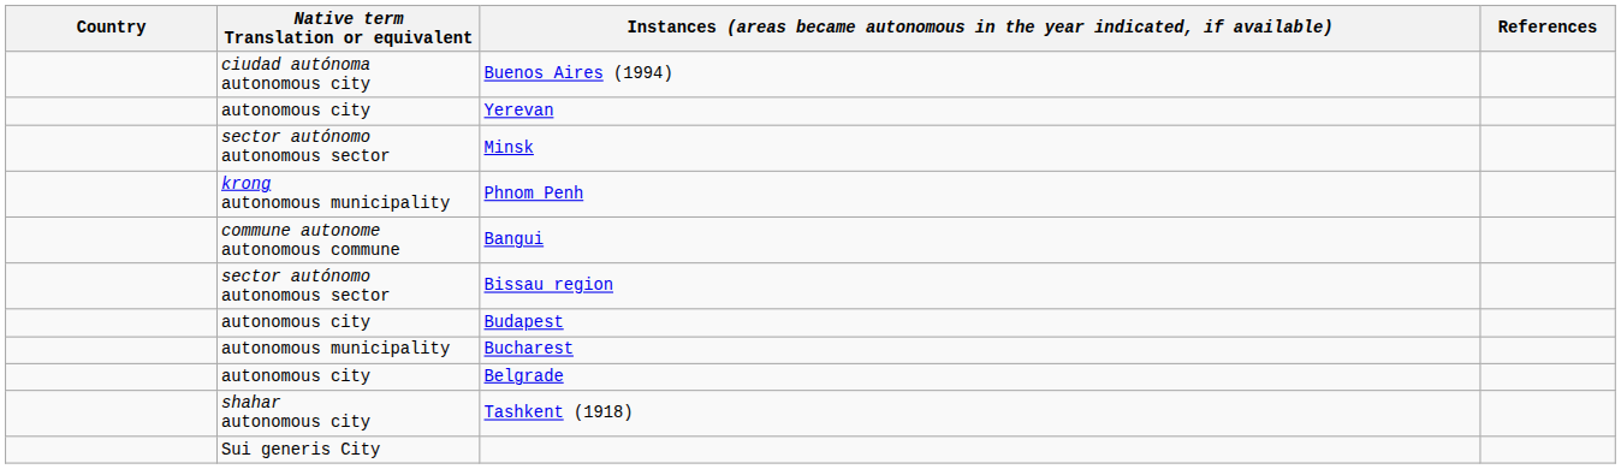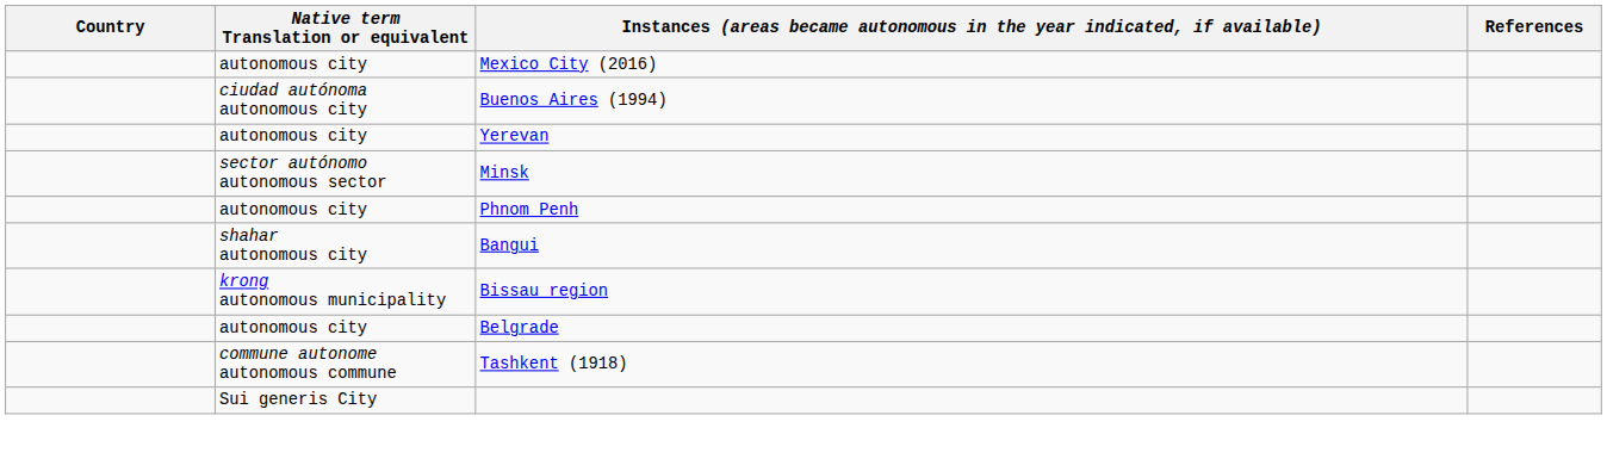 <table width="100%" class="wikitable">
 <tr>
 <th width="160px">Country</th>
 <th class="unsortable" width="200px"><em>Native term</em><br>Translation or equivalent</th>
 <th class="unsortable">Instances <em>(areas became autonomous in the year indicated, if available)</em></th>
 <th class="unsortable" width="100px">References</th>
+</tr>
+<tr>
+<td></td>
+<td>autonomous city</td>
+<td> <a href='#'>Mexico City</a> (2016)</td>
+<td align=center></td>
 </tr>
 <tr>
 <td></td>
 <td><em>ciudad autónoma</em><br>autonomous city</td>
 <td> <a href='#'>Buenos Aires</a> (1994)</td>
 <td align="center"></td>
 </tr>
 <tr>
 <td></td>
 <td>autonomous city</td>
 <td> <a href='#'>Yerevan</a></td>
 <td></td>
 </tr>
 <tr>
 <td></td>
 <td><em>sector autónomo</em><br>autonomous sector</td>
 <td> <a href='#'>Minsk</a></td>
 <td></td>
 </tr>
 <tr>
 <td></td>
-<td><a href='#'><em>krong</em></a><br>autonomous municipality</td>
+<td>autonomous city</td>
 <td> <a href='#'>Phnom Penh</a> </td>
 <td align=center></td>
 </tr>
 <tr>
 <td></td>
-<td><em>commune autonome</em><br>autonomous commune</td>
+<td><em>shahar</em><br>autonomous city</td>
 <td><a href='#'>Bangui</a></td>
 <td align=center></td>
 </tr>
 <tr>
 <td></td>
-<td><em>sector autónomo</em><br>autonomous sector</td>
+<td><a href='#'><em>krong</em></a><br>autonomous municipality</td>
 <td> <a href='#'>Bissau region</a></td>
 <td align=center></td>
-</tr>
-<tr>
-<td></td>
-<td>autonomous city</td>
-<td> <a href='#'>Budapest</a></td>
-<td></td>
-</tr>
-<tr>
-<td></td>
-<td>autonomous municipality</td>
-<td> <a href='#'>Bucharest</a></td>
-<td></td>
 </tr>
 <tr>
 <td></td>
 <td>autonomous city</td>
 <td> <a href='#'>Belgrade</a></td>
 <td></td>
 </tr>
 <tr>
 <td></td>
-<td><em>shahar</em><br>autonomous city</td>
+<td><em>commune autonome</em><br>autonomous commune</td>
 <td> <a href='#'>Tashkent</a> (1918)</td>
 <td align=center></td>
 </tr>
 <tr>
 <td></td>
 <td>Sui generis City</td>
 <td></td>
 <td></td>
 </tr>
 </table>
